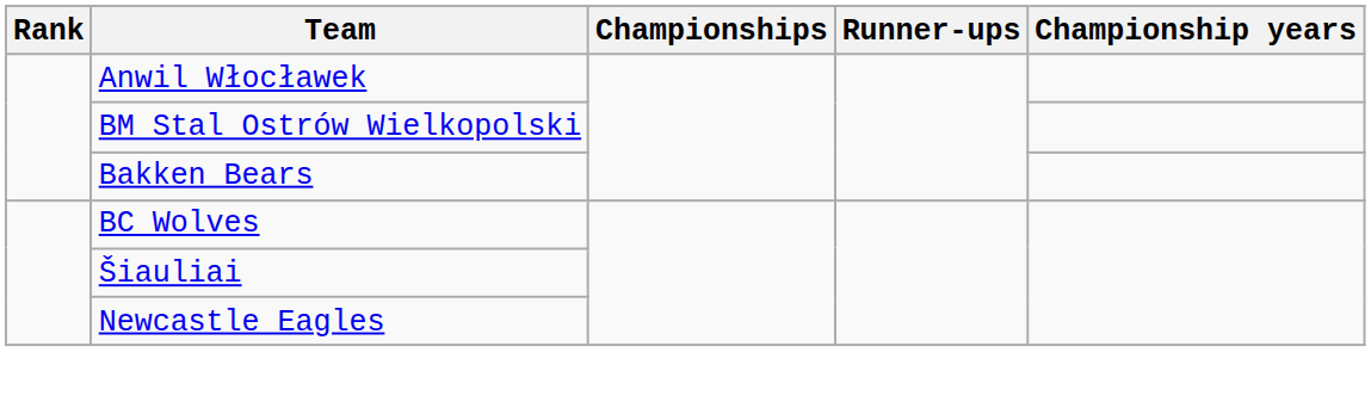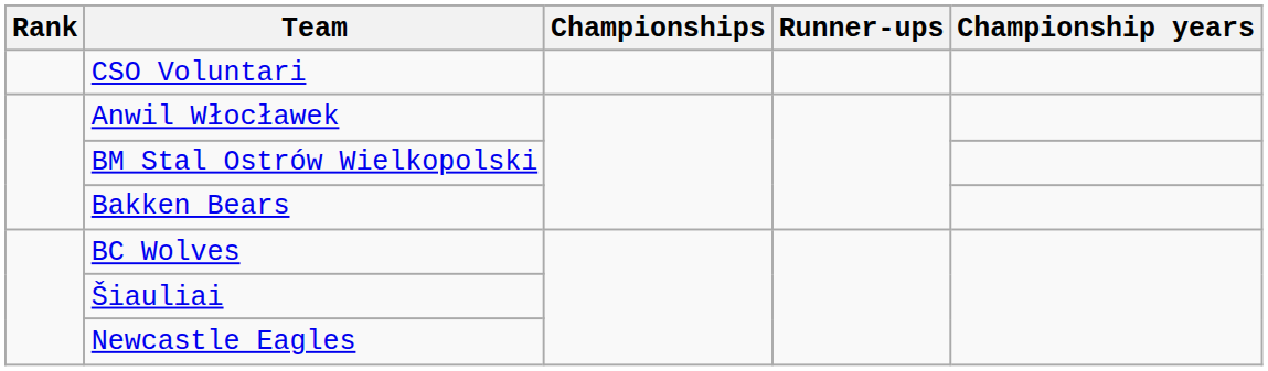 <table class="wikitable sortable">
 <tr>
 <th scope="col">Rank</th>
 <th scope="col">Team</th>
 <th scope="col">Championships</th>
 <th scope="col">Runner-ups</th>
 <th scope="col">Championship years</th>
+</tr>
+<tr>
+<td rowspan="1"></td>
+<td> <a href='#'>CSO Voluntari</a></td>
+<td rowspan="1"></td>
+<td rowspan="1"></td>
+<td rowspan="1"></td>
 </tr>
 <tr>
 <td rowspan="3"></td>
 <td> <a href='#'>Anwil Włocławek</a></td>
 <td rowspan="3"></td>
 <td rowspan="3"></td>
 <td></td>
 </tr>
 <tr>
 <td> <a href='#'>BM Stal Ostrów Wielkopolski</a></td>
 <td></td>
 </tr>
 <tr>
 <td> <a href='#'>Bakken Bears</a></td>
 <td></td>
 </tr>
 <tr>
 <td rowspan="3"></td>
 <td> <a href='#'>BC Wolves</a></td>
 <td rowspan="3"></td>
 <td rowspan="3"></td>
 <td rowspan="3"></td>
 </tr>
 <tr>
 <td> <a href='#'>Šiauliai</a></td>
 </tr>
 <tr>
 <td> <a href='#'>Newcastle Eagles</a></td>
 </tr>
 </table>
